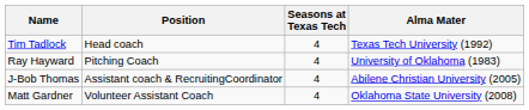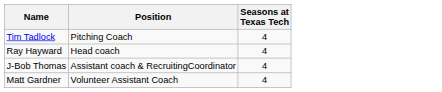 <table class="wikitable" border="1" style="font-size:90%;">
 <tr>
 <th>Name</th>
 <th>Position</th>
 <th>Seasons at<br>Texas Tech</th>
-<th>Alma Mater</th>
 </tr>
 <tr>
 <td><a href='#'>Tim Tadlock</a></td>
-<td>Head coach</td>
+<td>Pitching Coach</td>
 <td align=center>4</td>
-<td><a href='#'>Texas Tech University</a> (1992)</td>
 </tr>
 <tr>
 <td>Ray Hayward</td>
-<td>Pitching Coach</td>
+<td>Head coach</td>
 <td align=center>4</td>
-<td><a href='#'>University of Oklahoma</a> (1983)</td>
 </tr>
 <tr>
 <td>J-Bob Thomas</td>
 <td>Assistant coach & RecruitingCoordinator</td>
 <td align=center>4</td>
-<td><a href='#'>Abilene Christian University</a> (2005)</td>
 </tr>
 <tr>
 <td>Matt Gardner</td>
 <td>Volunteer Assistant Coach</td>
 <td align=center>4</td>
-<td><a href='#'>Oklahoma State University</a> (2008)</td>
 </tr>
 </table>
